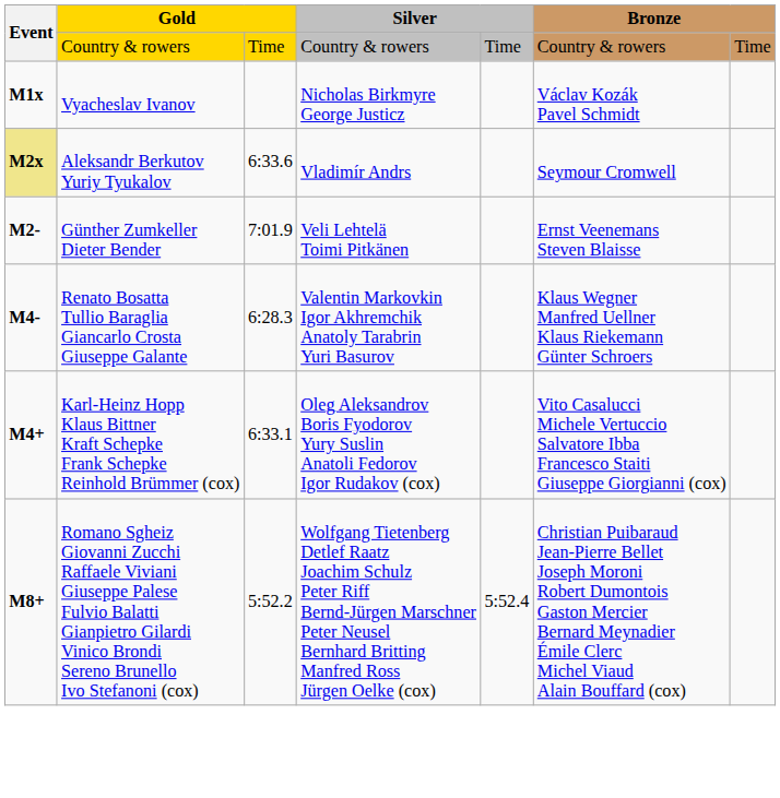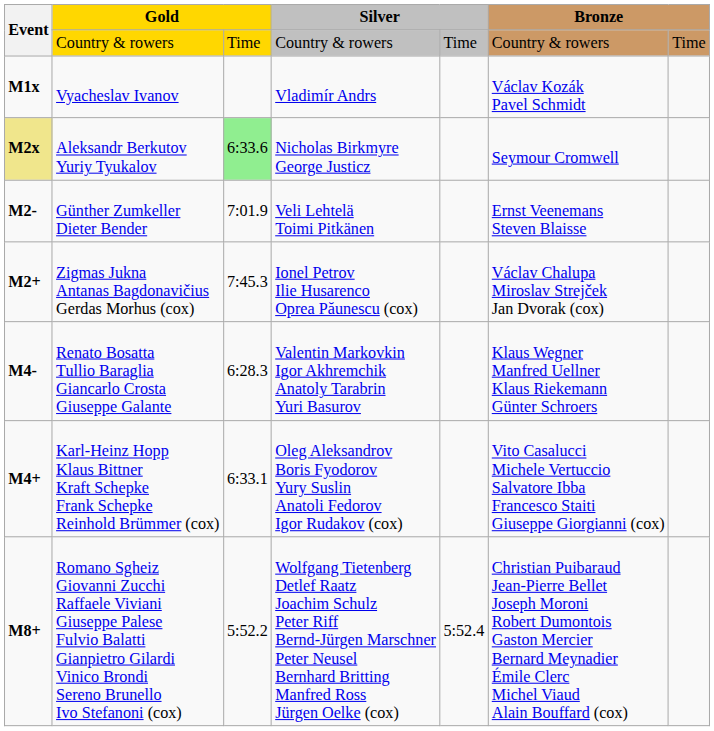 <table class="wikitable">
 <tr>
 <th rowspan="2">Event</th>
 <th colspan="2" style="background:gold;">Gold</th>
 <th colspan="2" style="background:silver;">Silver</th>
 <th colspan="2" style="background:#c96;">Bronze</th>
 </tr>
 <tr>
 <td style="background:gold;">Country & rowers</td>
 <td style="background:gold;">Time</td>
 <td style="background:silver;">Country & rowers</td>
 <td style="background:silver;">Time</td>
 <td style="background:#c96;">Country & rowers</td>
 <td style="background:#c96;">Time</td>
 </tr>
 <tr>
 <td><strong>M1x</strong></td>
 <td> <br> <a href='#'>Vyacheslav Ivanov</a></td>
 <td></td>
-<td> <br> <a href='#'>Nicholas Birkmyre</a> <br> <a href='#'>George Justicz</a></td>
+<td> <br> <a href='#'>Vladimír Andrs</a></td>
 <td></td>
 <td> <br> <a href='#'>Václav Kozák</a> <br> <a href='#'>Pavel Schmidt</a></td>
 <td></td>
 </tr>
 <tr>
 <td style="background: khaki;"><strong>M2x</strong></td>
 <td> <br> <a href='#'>Aleksandr Berkutov</a> <br> <a href='#'>Yuriy Tyukalov</a></td>
-<td>6:33.6</td>
-<td> <br> <a href='#'>Vladimír Andrs</a></td>
+<td style="background: lightgreen;">6:33.6</td>
+<td> <br> <a href='#'>Nicholas Birkmyre</a> <br> <a href='#'>George Justicz</a></td>
 <td></td>
 <td> <br> <a href='#'>Seymour Cromwell</a></td>
 <td></td>
 </tr>
 <tr>
 <td><strong>M2-</strong></td>
 <td> <br> <a href='#'>Günther Zumkeller</a> <br> <a href='#'>Dieter Bender</a></td>
 <td>7:01.9</td>
 <td> <br> <a href='#'>Veli Lehtelä</a> <br> <a href='#'>Toimi Pitkänen</a></td>
 <td></td>
 <td> <br> <a href='#'>Ernst Veenemans</a> <br> <a href='#'>Steven Blaisse</a></td>
+<td></td>
+</tr>
+<tr>
+<td><strong>M2+</strong></td>
+<td> <br> <a href='#'>Zigmas Jukna</a> <br> <a href='#'>Antanas Bagdonavičius</a> <br> Gerdas Morhus (cox)</td>
+<td>7:45.3</td>
+<td> <br> <a href='#'>Ionel Petrov</a> <br> <a href='#'>Ilie Husarenco</a> <br> <a href='#'>Oprea Păunescu</a> (cox)</td>
+<td></td>
+<td> <br> <a href='#'>Václav Chalupa</a> <br> <a href='#'>Miroslav Strejček</a> <br> Jan Dvorak (cox)</td>
 <td></td>
 </tr>
 <tr>
 <td><strong>M4-</strong></td>
 <td> <br> <a href='#'>Renato Bosatta</a> <br> <a href='#'>Tullio Baraglia</a> <br> <a href='#'>Giancarlo Crosta</a> <br> <a href='#'>Giuseppe Galante</a></td>
 <td>6:28.3</td>
 <td> <br> <a href='#'>Valentin Markovkin</a> <br> <a href='#'>Igor Akhremchik</a> <br> <a href='#'>Anatoly Tarabrin</a> <br> <a href='#'>Yuri Basurov</a></td>
 <td></td>
 <td> <br> <a href='#'>Klaus Wegner</a> <br> <a href='#'>Manfred Uellner</a> <br> <a href='#'>Klaus Riekemann</a> <br> <a href='#'>Günter Schroers</a></td>
 <td></td>
 </tr>
 <tr>
 <td><strong>M4+</strong></td>
 <td> <br> <a href='#'>Karl-Heinz Hopp</a> <br> <a href='#'>Klaus Bittner</a> <br> <a href='#'>Kraft Schepke</a> <br> <a href='#'>Frank Schepke</a> <br> <a href='#'>Reinhold Brümmer</a> (cox)</td>
 <td>6:33.1</td>
 <td> <br> <a href='#'>Oleg Aleksandrov</a> <br> <a href='#'>Boris Fyodorov</a> <br> <a href='#'>Yury Suslin</a> <br> <a href='#'>Anatoli Fedorov</a> <br> <a href='#'>Igor Rudakov</a> (cox)</td>
 <td></td>
 <td> <br> <a href='#'>Vito Casalucci</a> <br> <a href='#'>Michele Vertuccio</a> <br> <a href='#'>Salvatore Ibba</a> <br> <a href='#'>Francesco Staiti</a> <br> <a href='#'>Giuseppe Giorgianni</a> (cox)</td>
 <td></td>
 </tr>
 <tr>
 <td><strong>M8+</strong></td>
 <td> <br> <a href='#'>Romano Sgheiz</a> <br> <a href='#'>Giovanni Zucchi</a> <br> <a href='#'>Raffaele Viviani</a> <br> <a href='#'>Giuseppe Palese</a> <br> <a href='#'>Fulvio Balatti</a> <br> <a href='#'>Gianpietro Gilardi</a> <br> <a href='#'>Vinico Brondi</a> <br> <a href='#'>Sereno Brunello</a> <br> <a href='#'>Ivo Stefanoni</a> (cox)</td>
 <td>5:52.2</td>
 <td> <br> <a href='#'>Wolfgang Tietenberg</a> <br> <a href='#'>Detlef Raatz</a> <br> <a href='#'>Joachim Schulz</a> <br> <a href='#'>Peter Riff</a> <br> <a href='#'>Bernd-Jürgen Marschner</a> <br> <a href='#'>Peter Neusel</a> <br> <a href='#'>Bernhard Britting</a> <br> <a href='#'>Manfred Ross</a> <br> <a href='#'>Jürgen Oelke</a> (cox)</td>
 <td>5:52.4</td>
 <td> <br> <a href='#'>Christian Puibaraud</a> <br> <a href='#'>Jean-Pierre Bellet</a> <br> <a href='#'>Joseph Moroni</a> <br> <a href='#'>Robert Dumontois</a> <br> <a href='#'>Gaston Mercier</a> <br> <a href='#'>Bernard Meynadier</a> <br> <a href='#'>Émile Clerc</a> <br> <a href='#'>Michel Viaud</a> <br> <a href='#'>Alain Bouffard</a> (cox)</td>
 <td></td>
 </tr>
 </table>
